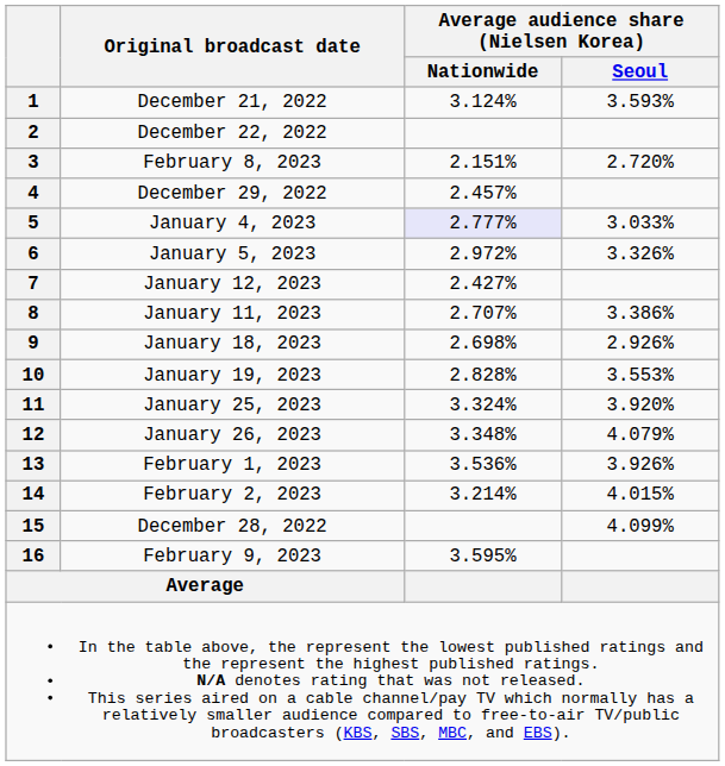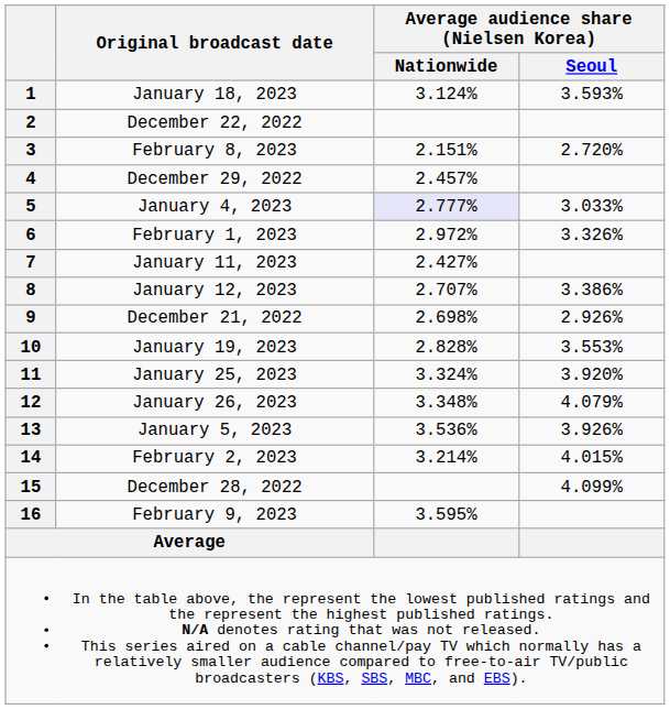 <table class="wikitable" style="margin-left:auto; margin-right:auto; width:500px; text-align:center">
 <tr>
 <th scope="col" rowspan="2"></th>
 <th scope="col" rowspan="2">Original broadcast date</th>
 <th scope="col" colspan="2">Average audience share<br>(Nielsen Korea)</th>
 </tr>
 <tr>
 <th scope="col" style="width:8em">Nationwide</th>
 <th scope="col" style="width:8em"><a href='#'>Seoul</a></th>
 </tr>
 <tr>
 <th scope="col">1</th>
-<td>December 21, 2022</td>
+<td>January 18, 2023</td>
 <td>3.124% </td>
 <td>3.593% </td>
 </tr>
 <tr>
 <th scope="col">2</th>
 <td>December 22, 2022</td>
 <td><strong></strong> </td>
 <td></td>
 </tr>
 <tr>
 <th scope="col">3</th>
 <td>February 8, 2023</td>
 <td>2.151% </td>
 <td>2.720% </td>
 </tr>
 <tr>
 <th scope="col">4</th>
 <td>December 29, 2022</td>
 <td>2.457% </td>
 <td><strong></strong> </td>
 </tr>
 <tr>
 <th scope="col">5</th>
 <td>January 4, 2023</td>
 <td style="background: lavender;">2.777% </td>
 <td>3.033% </td>
 </tr>
 <tr>
 <th scope="col">6</th>
-<td>January 5, 2023</td>
+<td>February 1, 2023</td>
 <td>2.972% </td>
 <td>3.326% </td>
 </tr>
 <tr>
 <th scope="col">7</th>
-<td>January 12, 2023</td>
+<td>January 11, 2023</td>
 <td>2.427% </td>
 <td></td>
 </tr>
 <tr>
 <th scope="col">8</th>
-<td>January 11, 2023</td>
+<td>January 12, 2023</td>
 <td>2.707% </td>
 <td>3.386% </td>
 </tr>
 <tr>
 <th scope="col">9</th>
-<td>January 18, 2023</td>
+<td>December 21, 2022</td>
 <td>2.698% </td>
 <td>2.926% </td>
 </tr>
 <tr>
 <th scope="col">10</th>
 <td>January 19, 2023</td>
 <td>2.828% </td>
 <td>3.553% </td>
 </tr>
 <tr>
 <th scope="col">11</th>
 <td>January 25, 2023</td>
 <td>3.324% </td>
 <td>3.920% </td>
 </tr>
 <tr>
 <th scope="col">12</th>
 <td>January 26, 2023</td>
 <td>3.348% </td>
 <td>4.079% </td>
 </tr>
 <tr>
 <th scope="col">13</th>
-<td>February 1, 2023</td>
+<td>January 5, 2023</td>
 <td>3.536% </td>
 <td>3.926% </td>
 </tr>
 <tr>
 <th scope="col">14</th>
 <td>February 2, 2023</td>
 <td>3.214% </td>
 <td>4.015% </td>
 </tr>
 <tr>
 <th scope="col">15</th>
 <td>December 28, 2022</td>
 <td><strong></strong> </td>
 <td>4.099% </td>
 </tr>
 <tr>
 <th scope="col">16</th>
 <td>February 9, 2023</td>
 <td>3.595% </td>
 <td><strong></strong> </td>
 </tr>
 <tr>
 <th colspan="2">Average</th>
 <th></th>
 <th></th>
 </tr>
 <tr>
 <td colspan="4" style="font-size:85%"><br><ul><li>In the table above, the <strong></strong> represent the lowest published ratings and the <strong></strong> represent the highest published ratings.</li><li><strong>N/A</strong> denotes rating that was not released.</li><li>This series aired on a cable channel/pay TV which normally has a relatively smaller audience compared to free-to-air TV/public broadcasters (<a href='#'>KBS</a>, <a href='#'>SBS</a>, <a href='#'>MBC</a>, and <a href='#'>EBS</a>).</li></ul></td>
 </tr>
 </table>
